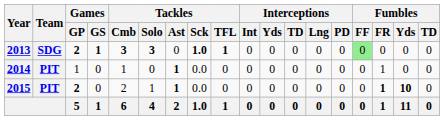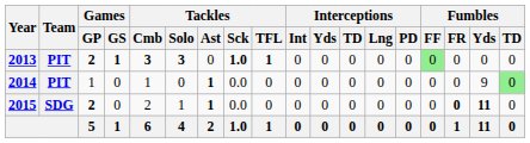 <table class="wikitable" style="text-align:center">
 <tr>
 <th rowspan="2">Year</th>
 <th rowspan="2">Team</th>
 <th colspan="2">Games</th>
 <th colspan="5">Tackles</th>
 <th colspan="5">Interceptions</th>
 <th colspan="4">Fumbles</th>
 </tr>
 <tr>
 <th>GP</th>
 <th>GS</th>
 <th>Cmb</th>
 <th>Solo</th>
 <th>Ast</th>
 <th>Sck</th>
 <th>TFL</th>
 <th>Int</th>
 <th>Yds</th>
 <th>TD</th>
 <th>Lng</th>
 <th>PD</th>
 <th>FF</th>
 <th>FR</th>
 <th>Yds</th>
 <th>TD</th>
 </tr>
 <tr>
 <th><a href='#'>2013</a></th>
-<th><a href='#'>SDG</a></th>
+<th><a href='#'>PIT</a></th>
 <td><strong>2</strong></td>
 <td><strong>1</strong></td>
 <td><strong>3</strong></td>
 <td><strong>3</strong></td>
 <td>0</td>
 <td><strong>1.0</strong></td>
 <td><strong>1</strong></td>
 <td>0</td>
 <td>0</td>
 <td>0</td>
 <td>0</td>
 <td>0</td>
 <td style="background: lightgreen;">0</td>
 <td>0</td>
 <td>0</td>
 <td>0</td>
 </tr>
 <tr>
 <th><a href='#'>2014</a></th>
 <th><a href='#'>PIT</a></th>
 <td>1</td>
 <td>0</td>
 <td>1</td>
 <td>0</td>
 <td><strong>1</strong></td>
 <td>0.0</td>
 <td>0</td>
 <td>0</td>
 <td>0</td>
 <td>0</td>
 <td>0</td>
 <td>0</td>
 <td>0</td>
-<td>1</td>
 <td>0</td>
-<td>0</td>
+<td>9</td>
+<td style="background: lightgreen;">0</td>
 </tr>
 <tr>
 <th><a href='#'>2015</a></th>
-<th><a href='#'>PIT</a></th>
+<th><a href='#'>SDG</a></th>
 <td><strong>2</strong></td>
 <td>0</td>
 <td>2</td>
 <td>1</td>
 <td><strong>1</strong></td>
 <td>0.0</td>
 <td>0</td>
 <td>0</td>
 <td>0</td>
 <td>0</td>
 <td>0</td>
 <td>0</td>
 <td>0</td>
-<td><strong>1</strong></td>
-<td><strong>10</strong></td>
+<td><strong>0</strong></td>
+<td><strong>11</strong></td>
 <td>0</td>
 </tr>
 <tr>
 <th colspan="2"></th>
 <th>5</th>
 <th>1</th>
 <th>6</th>
 <th>4</th>
 <th>2</th>
 <th>1.0</th>
 <th>1</th>
 <th>0</th>
 <th>0</th>
 <th>0</th>
 <th>0</th>
 <th>0</th>
 <th>0</th>
 <th>1</th>
 <th>11</th>
 <th>0</th>
 </tr>
 </table>
